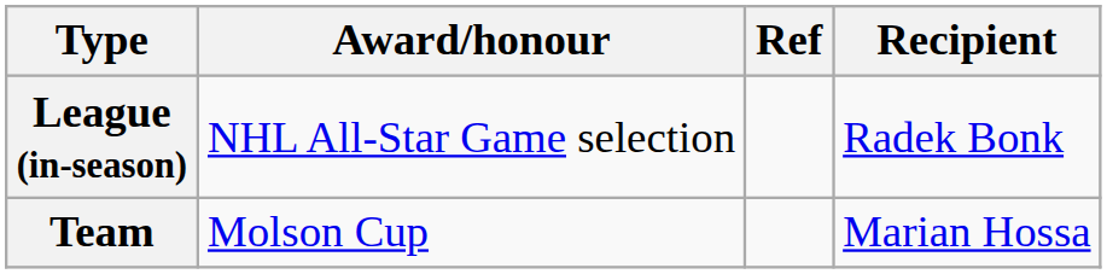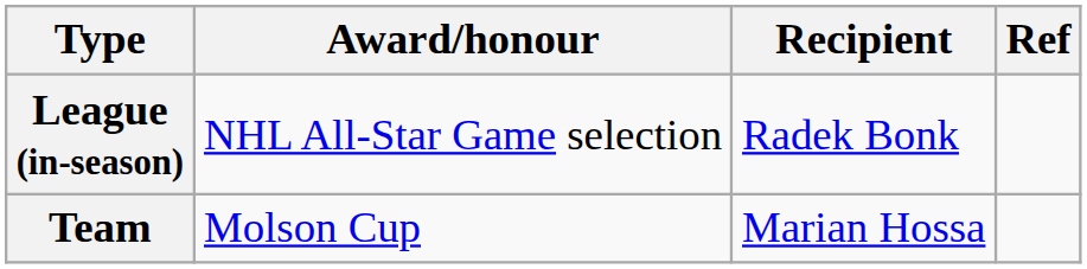 <table class="wikitable">
 <tr>
 <th scope="col">Type</th>
 <th scope="col">Award/honour</th>
+<th scope="col">Recipient</th>
 <th scope="col">Ref</th>
-<th scope="col">Recipient</th>
 </tr>
 <tr>
 <th scope="row">League<br><small>(in-season)</small></th>
 <td><a href='#'>NHL All-Star Game</a> selection</td>
+<td><a href='#'>Radek Bonk</a></td>
 <td></td>
-<td><a href='#'>Radek Bonk</a></td>
 </tr>
 <tr>
 <th scope="row">Team</th>
 <td><a href='#'>Molson Cup</a></td>
+<td><a href='#'>Marian Hossa</a></td>
 <td></td>
-<td><a href='#'>Marian Hossa</a></td>
 </tr>
 </table>
